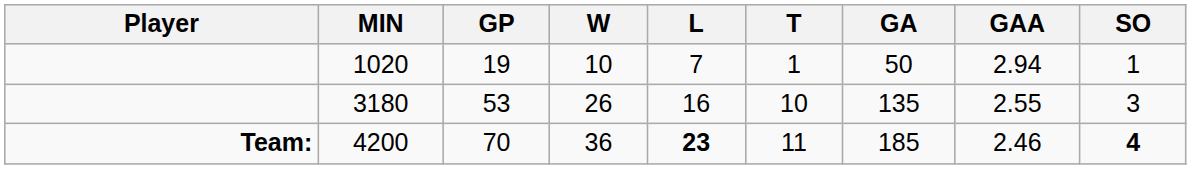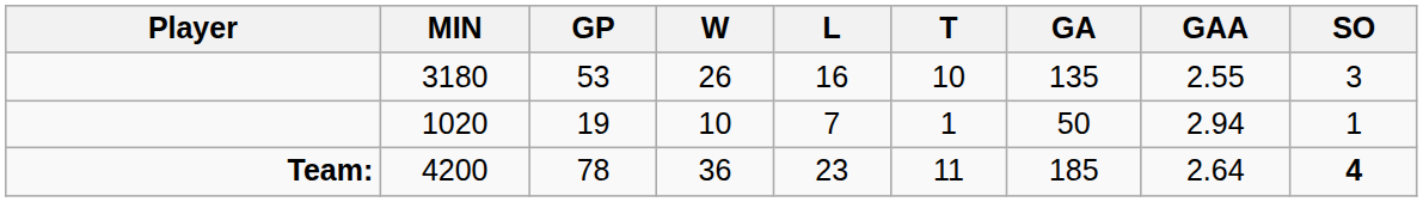 <table class="wikitable sortable" width="60%">
 <tr>
 <th bgcolor="#DDDDFF" width="10%">Player</th>
 <th width="3%" bgcolor="#DDDDFF" title="Minutes played">MIN</th>
 <th width="3%" bgcolor="#DDDDFF" title="Games played in">GP</th>
 <th width="3%" bgcolor="#DDDDFF" title="Games played in">W</th>
 <th width="3%" bgcolor="#DDDDFF"title="Games played in">L</th>
 <th width="3%" bgcolor="#DDDDFF" title="Ties">T</th>
 <th width="3%" bgcolor="#DDDDFF" title="Goals against">GA</th>
 <th width="3%" bgcolor="#DDDDFF" title="Goals against average">GAA</th>
 <th width="3%" bgcolor="#DDDDFF"title="Shut-outs">SO</th>
 </tr>
 <tr align="center">
 <td align="right"></td>
+<td>3180</td>
+<td>53</td>
+<td>26</td>
+<td>16</td>
+<td>10</td>
+<td>135</td>
+<td>2.55</td>
+<td>3</td>
+</tr>
+<tr align="center">
+<td align="right"></td>
 <td>1020</td>
 <td>19</td>
 <td>10</td>
 <td>7</td>
 <td>1</td>
 <td>50</td>
 <td>2.94</td>
 <td>1</td>
 </tr>
 <tr align="center">
-<td align="right"></td>
-<td>3180</td>
-<td>53</td>
-<td>26</td>
-<td>16</td>
-<td>10</td>
-<td>135</td>
-<td>2.55</td>
-<td>3</td>
-</tr>
-<tr align="center">
 <td align="right"><strong>Team:</strong></td>
 <td>4200</td>
-<td>70</td>
+<td>78</td>
 <td>36</td>
-<td><strong>23</strong></td>
+<td>23</td>
 <td>11</td>
 <td>185</td>
-<td>2.46</td>
+<td>2.64</td>
 <td><strong>4</strong></td>
 </tr>
 </table>
